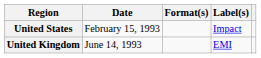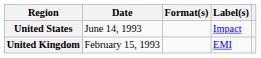 <table class="wikitable plainrowheaders">
 <tr>
 <th scope="col">Region</th>
 <th scope="col">Date</th>
 <th scope="col">Format(s)</th>
 <th scope="col">Label(s)</th>
 <th scope="col"></th>
 </tr>
 <tr>
 <th scope="row">United States</th>
-<td>February 15, 1993</td>
+<td>June 14, 1993</td>
 <td></td>
 <td><a href='#'>Impact</a></td>
 <td></td>
 </tr>
 <tr>
 <th scope="row">United Kingdom</th>
-<td>June 14, 1993</td>
+<td>February 15, 1993</td>
 <td></td>
 <td><a href='#'>EMI</a></td>
 <td></td>
 </tr>
 </table>
